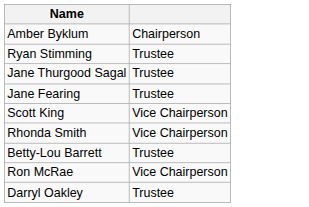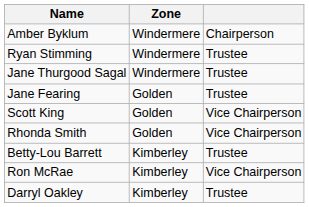 <table class="wikitable">
 <tr>
 <th>Name</th>
+<th>Zone</th>
 <th></th>
 </tr>
 <tr>
 <td>Amber Byklum</td>
+<td>Windermere</td>
 <td>Chairperson</td>
 </tr>
 <tr>
 <td>Ryan Stimming</td>
+<td>Windermere</td>
 <td>Trustee</td>
 </tr>
 <tr>
 <td>Jane Thurgood Sagal</td>
+<td>Windermere</td>
 <td>Trustee</td>
 </tr>
 <tr>
 <td>Jane Fearing</td>
+<td>Golden</td>
 <td>Trustee</td>
 </tr>
 <tr>
 <td>Scott King</td>
+<td>Golden</td>
 <td>Vice Chairperson</td>
 </tr>
 <tr>
 <td>Rhonda Smith</td>
+<td>Golden</td>
 <td>Vice Chairperson</td>
 </tr>
 <tr>
 <td>Betty-Lou Barrett</td>
+<td>Kimberley</td>
 <td>Trustee</td>
 </tr>
 <tr>
 <td>Ron McRae</td>
+<td>Kimberley</td>
 <td>Vice Chairperson</td>
 </tr>
 <tr>
 <td>Darryl Oakley</td>
+<td>Kimberley</td>
 <td>Trustee</td>
 </tr>
 </table>
